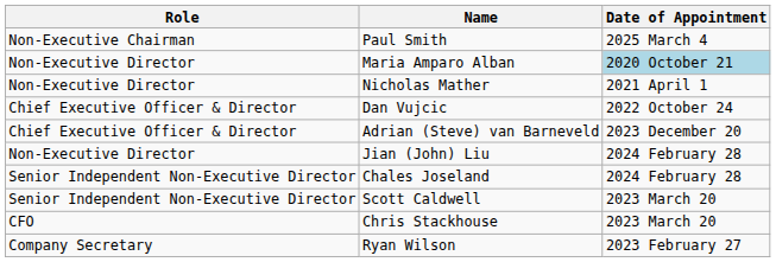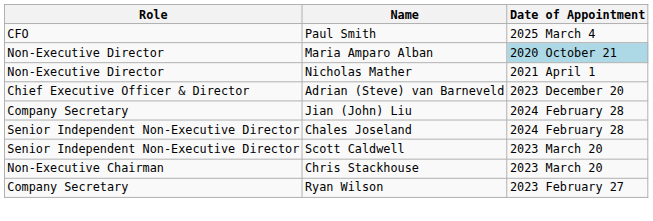 <table class="wikitable">
 <tr>
 <th>Role</th>
 <th>Name</th>
 <th>Date of Appointment</th>
 </tr>
 <tr>
-<td>Non-Executive Chairman</td>
+<td>CFO</td>
 <td>Paul Smith</td>
 <td>2025 March 4</td>
 </tr>
 <tr>
 <td>Non-Executive Director</td>
 <td>Maria Amparo Alban</td>
 <td style="background: lightblue;">2020 October 21</td>
 </tr>
 <tr>
 <td>Non-Executive Director</td>
 <td>Nicholas Mather</td>
 <td>2021 April 1</td>
 </tr>
 <tr>
 <td>Chief Executive Officer & Director</td>
-<td>Dan Vujcic</td>
-<td>2022 October 24</td>
-</tr>
-<tr>
-<td>Chief Executive Officer & Director</td>
 <td>Adrian (Steve) van Barneveld</td>
 <td>2023 December 20</td>
 </tr>
 <tr>
-<td>Non-Executive Director</td>
+<td>Company Secretary</td>
 <td>Jian (John) Liu</td>
 <td>2024 February 28</td>
 </tr>
 <tr>
 <td>Senior Independent Non-Executive Director</td>
 <td>Chales Joseland</td>
 <td>2024 February 28</td>
 </tr>
 <tr>
 <td>Senior Independent Non-Executive Director</td>
 <td>Scott Caldwell</td>
 <td>2023 March 20</td>
 </tr>
 <tr>
-<td>CFO</td>
+<td>Non-Executive Chairman</td>
 <td>Chris Stackhouse</td>
 <td>2023 March 20</td>
 </tr>
 <tr>
 <td>Company Secretary</td>
 <td>Ryan Wilson</td>
 <td>2023 February 27</td>
 </tr>
 </table>
